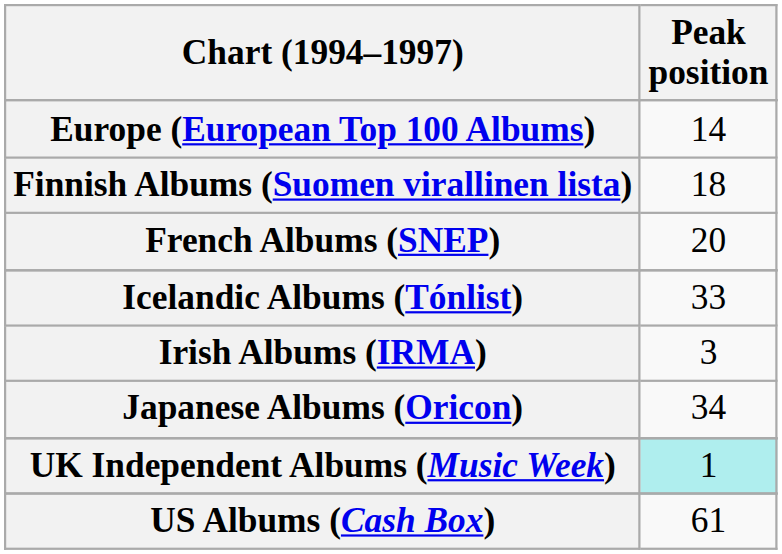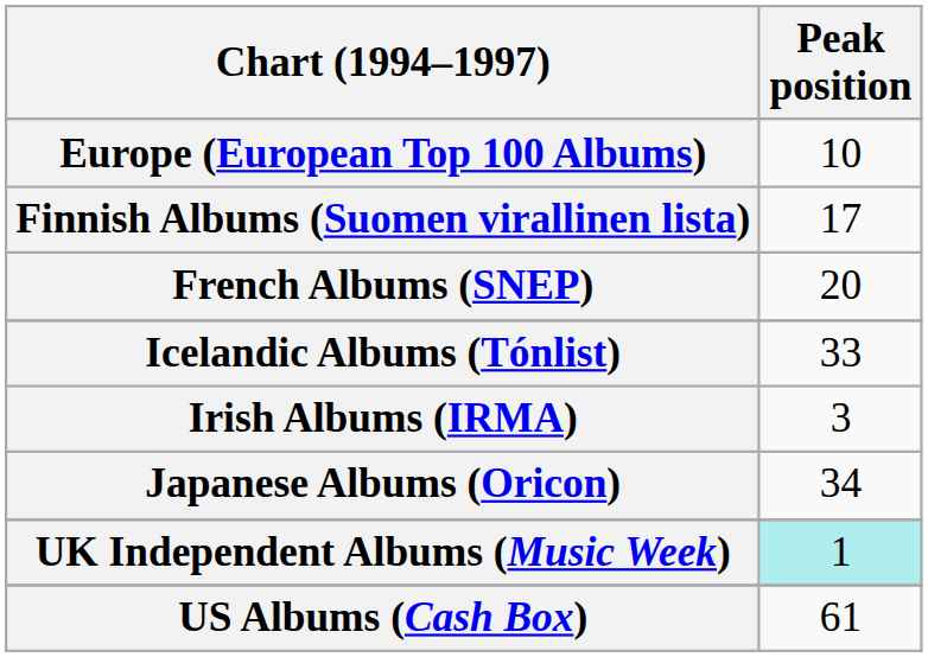 <table class="wikitable sortable plainrowheaders" style="text-align: center;">
 <tr>
 <th scope="col">Chart (1994–1997)</th>
 <th scope="col">Peak<br>position</th>
 </tr>
 <tr>
 </tr>
 <tr>
 </tr>
 <tr>
 </tr>
 <tr>
 </tr>
 <tr>
 <th scope="row">Europe (<a href='#'>European Top 100 Albums</a>)</th>
-<td>14</td>
+<td>10</td>
 </tr>
 <tr>
 <th scope="row">Finnish Albums (<a href='#'>Suomen virallinen lista</a>)</th>
-<td>18</td>
+<td>17</td>
 </tr>
 <tr>
 <th scope="row">French Albums (<a href='#'>SNEP</a>)</th>
 <td>20</td>
 </tr>
 <tr>
 </tr>
 <tr>
 <th scope="row">Icelandic Albums (<a href='#'>Tónlist</a>)</th>
 <td>33</td>
 </tr>
 <tr>
 <th scope="row">Irish Albums (<a href='#'>IRMA</a>)</th>
 <td>3</td>
 </tr>
 <tr>
 <th scope="row">Japanese Albums (<a href='#'>Oricon</a>)</th>
 <td>34</td>
 </tr>
 <tr>
 </tr>
 <tr>
 </tr>
 <tr>
 </tr>
 <tr>
 </tr>
 <tr>
 </tr>
 <tr>
 <th scope="row">UK Independent Albums (<em><a href='#'>Music Week</a></em>)</th>
 <td style="background: paleturquoise;">1</td>
 </tr>
 <tr>
 </tr>
 <tr>
 </tr>
 <tr>
 <th scope="row">US Albums (<a href='#'><em>Cash Box</em></a>)</th>
 <td>61</td>
 </tr>
 </table>
